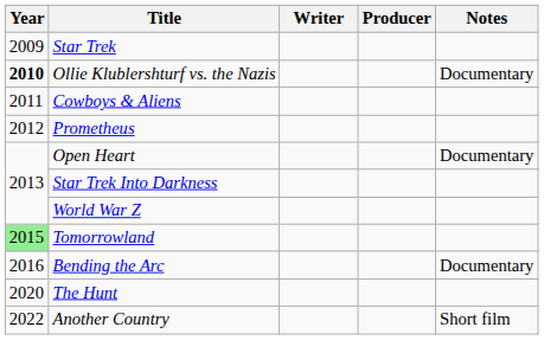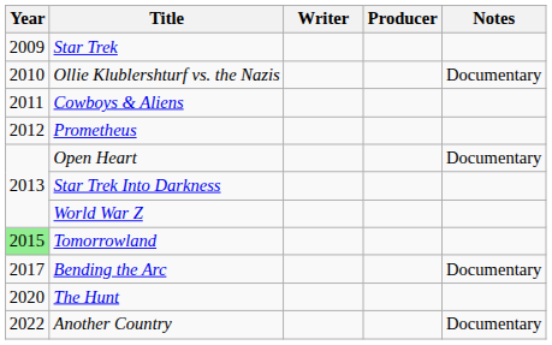 <table class="wikitable">
 <tr>
 <th style="width:33px;">Year</th>
 <th>Title</th>
 <th width=65>Writer</th>
 <th width=65>Producer</th>
 <th>Notes</th>
 </tr>
 <tr>
 <td>2009</td>
 <td><em><a href='#'>Star Trek</a></em></td>
 <td></td>
 <td></td>
 <td></td>
 </tr>
 <tr>
-<td><strong>2010</strong></td>
+<td>2010</td>
 <td><em>Ollie Klublershturf vs. the Nazis</em></td>
 <td></td>
 <td></td>
 <td>Documentary</td>
 </tr>
 <tr>
 <td>2011</td>
 <td><em><a href='#'>Cowboys & Aliens</a></em></td>
 <td></td>
 <td></td>
 <td></td>
 </tr>
 <tr>
 <td>2012</td>
 <td><em><a href='#'>Prometheus</a></em></td>
 <td></td>
 <td></td>
 <td></td>
 </tr>
 <tr>
 <td rowspan=3>2013</td>
 <td><em>Open Heart</em></td>
 <td></td>
 <td></td>
 <td>Documentary</td>
 </tr>
 <tr>
 <td><em><a href='#'>Star Trek Into Darkness</a></em></td>
 <td></td>
 <td></td>
 <td></td>
 </tr>
 <tr>
 <td><em><a href='#'>World War Z</a></em></td>
 <td></td>
 <td></td>
 <td></td>
 </tr>
 <tr>
 <td style="background: lightgreen;">2015</td>
 <td><em><a href='#'>Tomorrowland</a></em></td>
 <td></td>
 <td></td>
 <td></td>
 </tr>
 <tr>
-<td>2016</td>
+<td>2017</td>
 <td><em><a href='#'>Bending the Arc</a></em></td>
 <td></td>
 <td></td>
 <td>Documentary</td>
 </tr>
 <tr>
 <td>2020</td>
 <td><em><a href='#'>The Hunt</a></em></td>
 <td></td>
 <td></td>
 <td></td>
 </tr>
 <tr>
 <td>2022</td>
 <td><em>Another Country</em></td>
 <td></td>
 <td></td>
-<td>Short film</td>
+<td>Documentary</td>
 </tr>
 </table>
